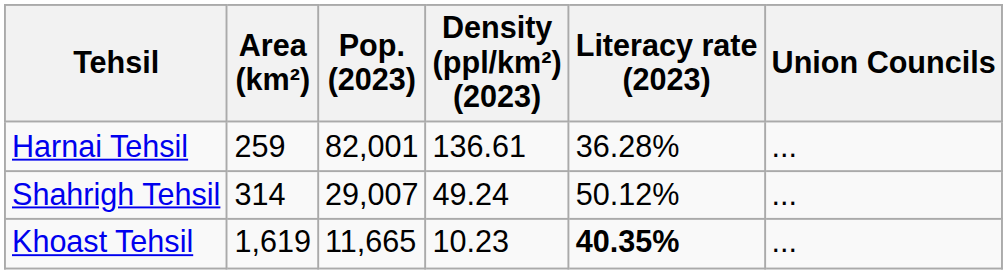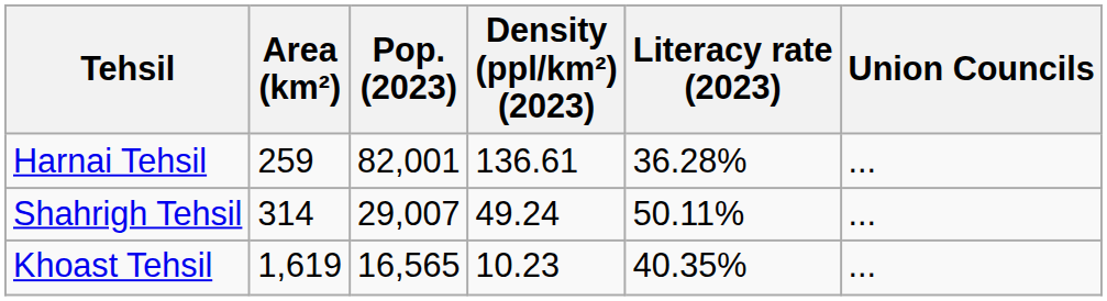 <table class="wikitable sortable static-row-numbers static-row-header-hash">
 <tr>
 <th>Tehsil</th>
 <th>Area<br>(km²)</th>
 <th>Pop.<br>(2023)</th>
 <th>Density<br>(ppl/km²)<br>(2023)</th>
 <th>Literacy rate<br>(2023)</th>
 <th>Union Councils</th>
 </tr>
 <tr>
 <td><a href='#'>Harnai Tehsil</a></td>
 <td>259</td>
 <td>82,001</td>
 <td>136.61</td>
 <td>36.28%</td>
 <td>...</td>
 </tr>
 <tr>
 <td><a href='#'>Shahrigh Tehsil</a></td>
 <td>314</td>
 <td>29,007</td>
 <td>49.24</td>
-<td>50.12%</td>
+<td>50.11%</td>
 <td>...</td>
 </tr>
 <tr>
 <td><a href='#'>Khoast Tehsil</a></td>
 <td>1,619</td>
-<td>11,665</td>
+<td>16,565</td>
 <td>10.23</td>
-<td><strong>40.35%</strong></td>
+<td>40.35%</td>
 <td>...</td>
 </tr>
 </table>
